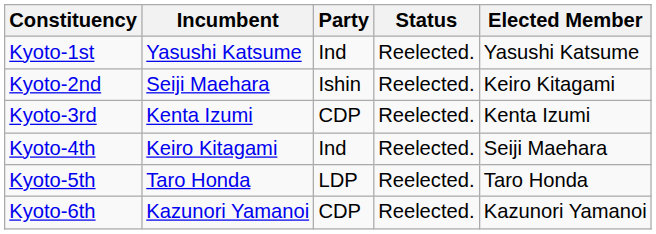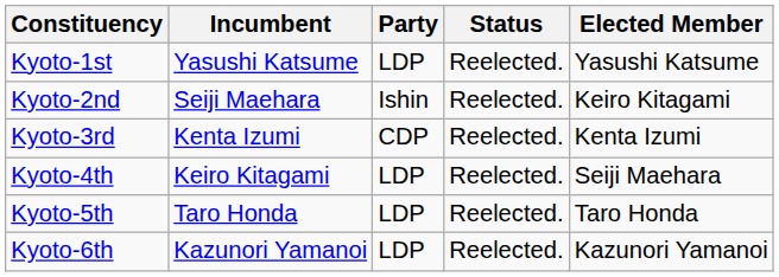 <table class="wikitable">
 <tr>
 <th>Constituency</th>
 <th>Incumbent</th>
 <th>Party</th>
 <th>Status</th>
 <th>Elected Member</th>
 </tr>
 <tr>
 <td><a href='#'>Kyoto-1st</a></td>
 <td><a href='#'>Yasushi Katsume</a></td>
-<td>Ind</td>
+<td>LDP</td>
 <td>Reelected.</td>
 <td>Yasushi Katsume</td>
 </tr>
 <tr>
 <td><a href='#'>Kyoto-2nd</a></td>
 <td><a href='#'>Seiji Maehara</a></td>
 <td>Ishin</td>
 <td>Reelected.</td>
 <td>Keiro Kitagami</td>
 </tr>
 <tr>
 <td><a href='#'>Kyoto-3rd</a></td>
 <td><a href='#'>Kenta Izumi</a></td>
 <td>CDP</td>
 <td>Reelected.</td>
 <td>Kenta Izumi</td>
 </tr>
 <tr>
 <td><a href='#'>Kyoto-4th</a></td>
 <td><a href='#'>Keiro Kitagami</a></td>
-<td>Ind</td>
+<td>LDP</td>
 <td>Reelected.</td>
 <td>Seiji Maehara</td>
 </tr>
 <tr>
 <td><a href='#'>Kyoto-5th</a></td>
 <td><a href='#'>Taro Honda</a></td>
 <td>LDP</td>
 <td>Reelected.</td>
 <td>Taro Honda</td>
 </tr>
 <tr>
 <td><a href='#'>Kyoto-6th</a></td>
 <td><a href='#'>Kazunori Yamanoi</a></td>
-<td>CDP</td>
+<td>LDP</td>
 <td>Reelected.</td>
 <td>Kazunori Yamanoi</td>
 </tr>
 </table>
